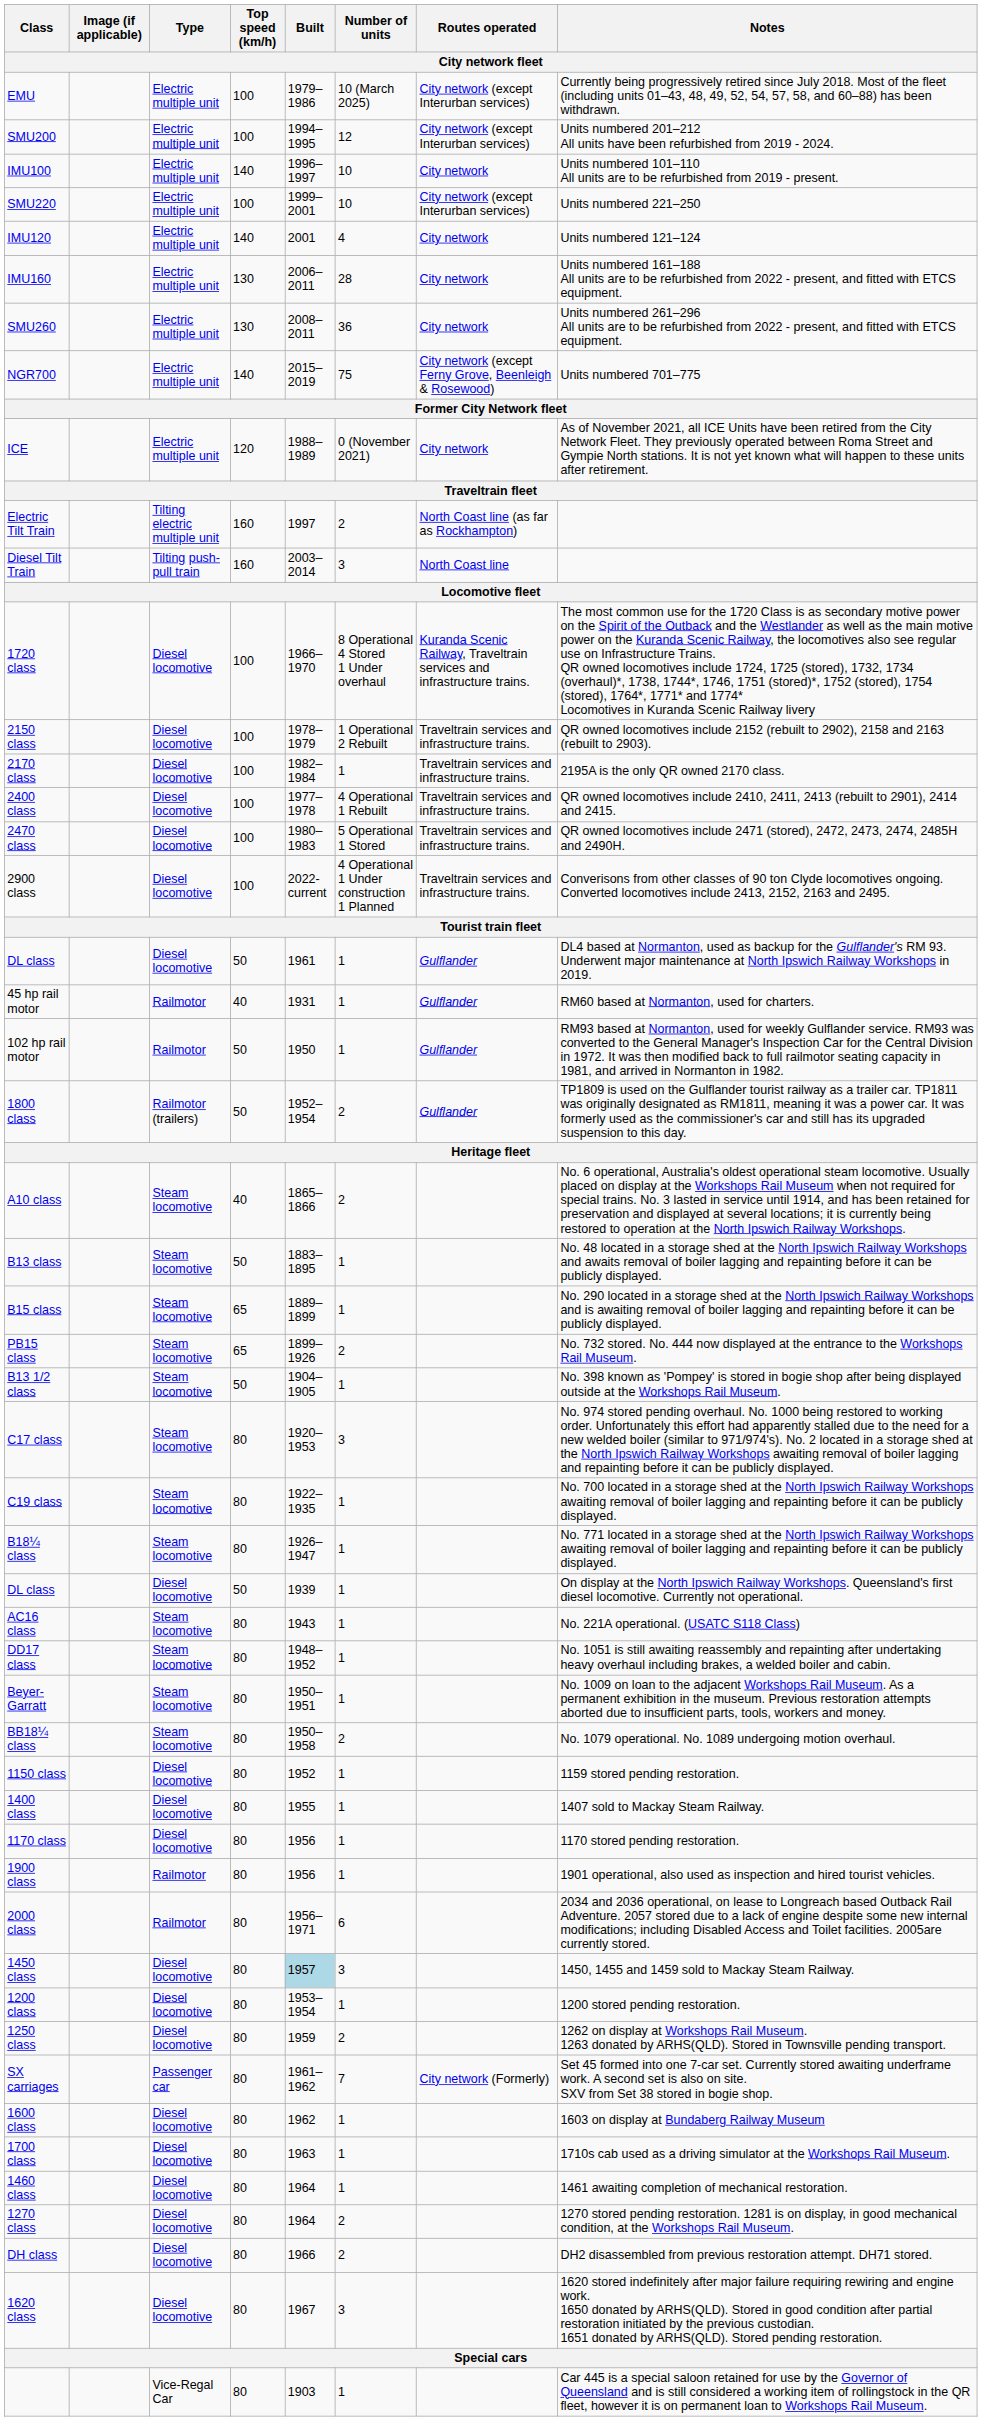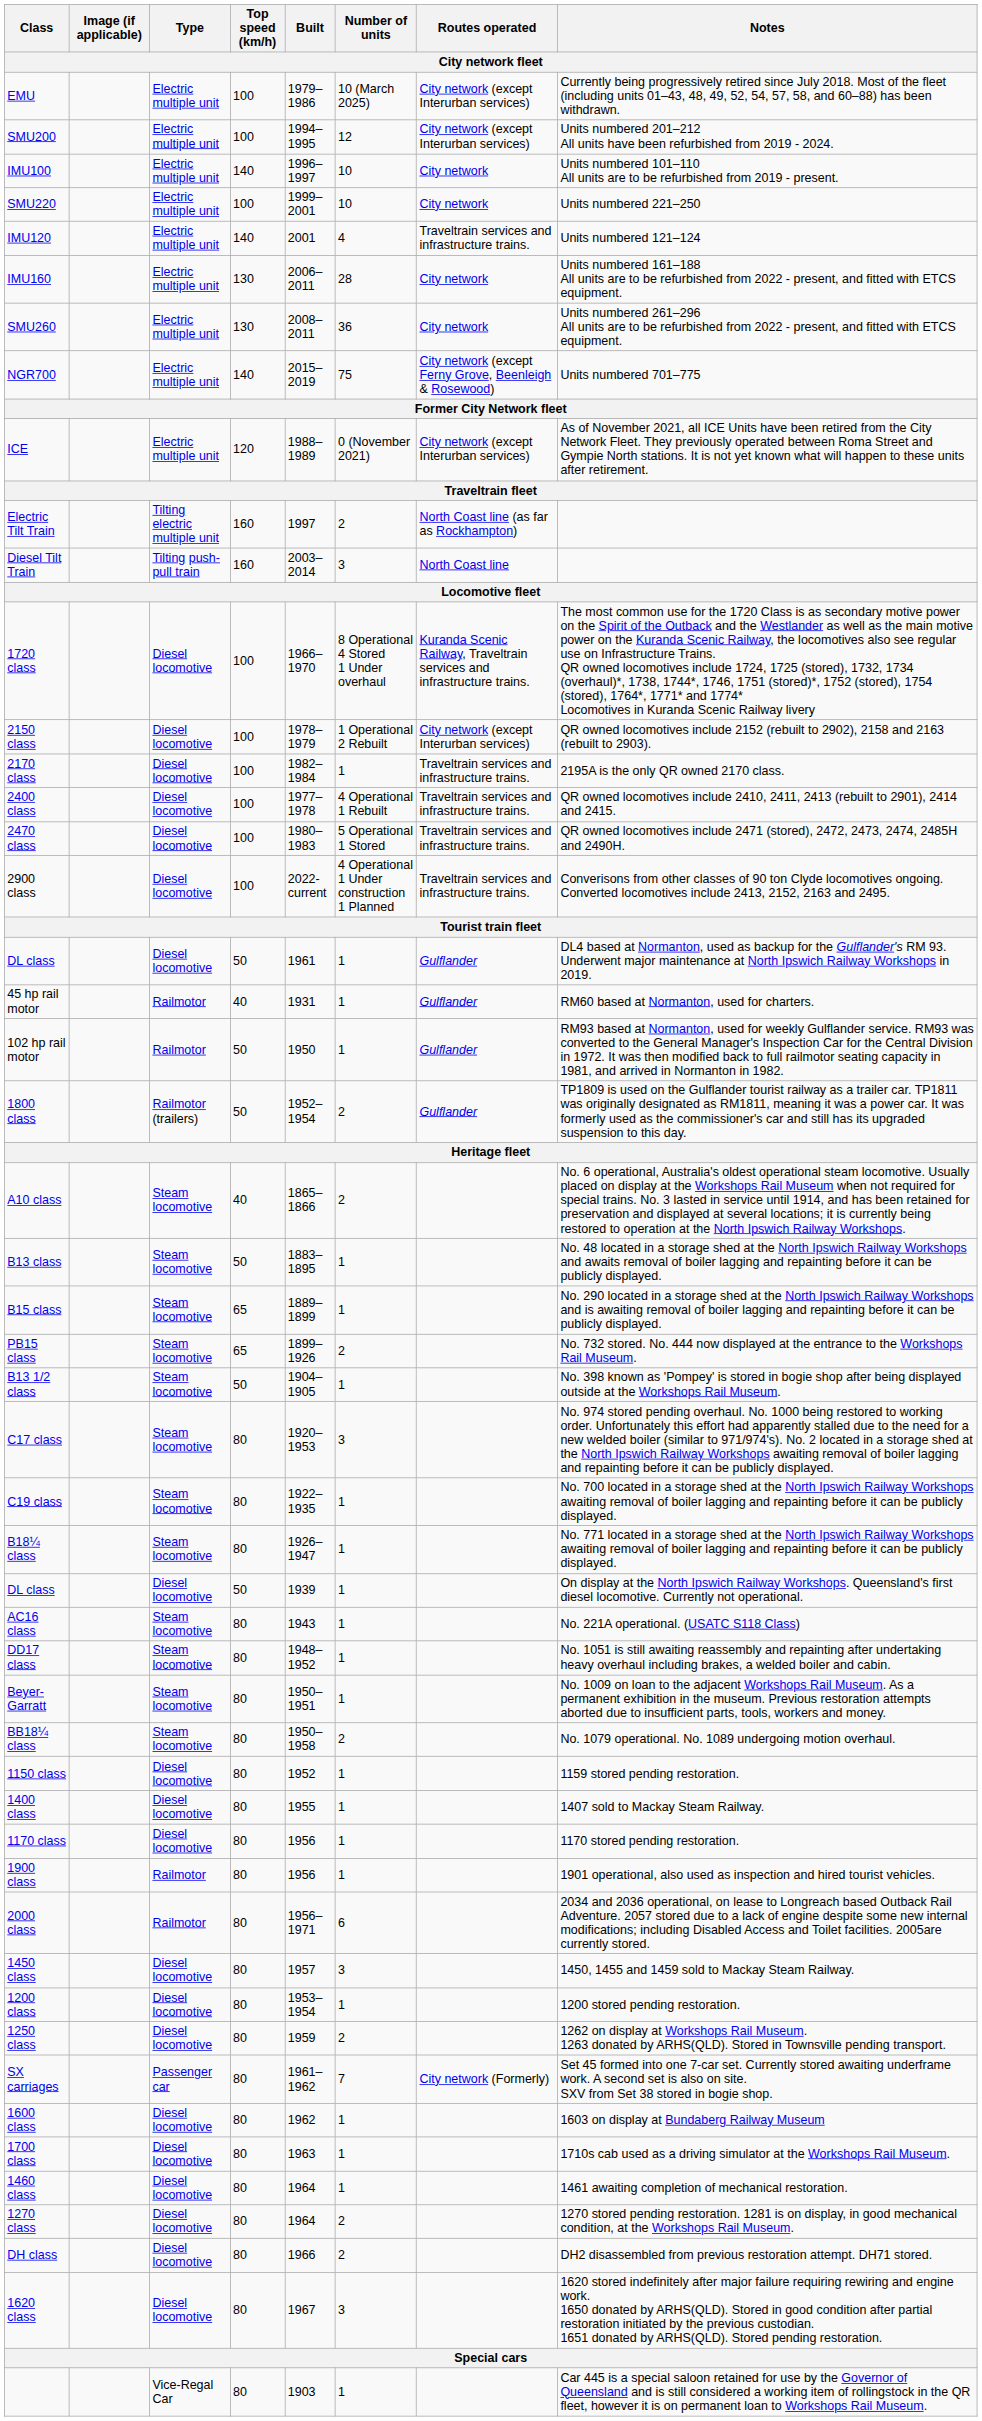 <table class="wikitable sortable">
 <tr>
 <th>Class</th>
 <th>Image (if applicable)</th>
 <th>Type</th>
 <th>Top speed (km/h)</th>
 <th>Built</th>
 <th>Number of       units</th>
 <th>Routes operated</th>
 <th>Notes</th>
 </tr>
 <tr>
 <th colspan="8">City network fleet</th>
 </tr>
 <tr>
 <td><a href='#'>EMU</a></td>
 <td></td>
 <td><a href='#'>Electric multiple unit</a></td>
 <td>100</td>
 <td>1979–1986</td>
 <td>10 (March 2025)</td>
 <td><a href='#'>City network</a> (except Interurban services)</td>
 <td>Currently being progressively retired since July 2018. Most of the fleet (including units 01–43, 48, 49, 52, 54, 57, 58, and 60–88) has been withdrawn.</td>
 </tr>
 <tr>
 <td><a href='#'>SMU200</a></td>
 <td></td>
 <td><a href='#'>Electric multiple unit</a></td>
 <td>100</td>
 <td>1994–1995</td>
 <td>12</td>
 <td><a href='#'>City network</a> (except Interurban services)</td>
 <td>Units numbered 201–212<br>All units have been refurbished from 2019 - 2024.</td>
 </tr>
 <tr>
 <td><a href='#'>IMU100</a></td>
 <td></td>
 <td><a href='#'>Electric multiple unit</a></td>
 <td>140</td>
 <td>1996–1997</td>
 <td>10</td>
 <td><a href='#'>City network</a></td>
 <td>Units numbered 101–110<br>All units are to be refurbished from 2019 - present.</td>
 </tr>
 <tr>
 <td><a href='#'>SMU220</a></td>
 <td></td>
 <td><a href='#'>Electric multiple unit</a></td>
 <td>100</td>
 <td>1999–2001</td>
 <td>10</td>
-<td><a href='#'>City network</a> (except Interurban services)</td>
+<td><a href='#'>City network</a></td>
 <td>Units numbered 221–250</td>
 </tr>
 <tr>
 <td><a href='#'>IMU120</a></td>
 <td></td>
 <td><a href='#'>Electric multiple unit</a></td>
 <td>140</td>
 <td>2001</td>
 <td>4</td>
-<td><a href='#'>City network</a></td>
+<td>Traveltrain services and infrastructure trains.</td>
 <td>Units numbered 121–124</td>
 </tr>
 <tr>
 <td><a href='#'>IMU160</a></td>
 <td></td>
 <td><a href='#'>Electric multiple unit</a></td>
 <td>130</td>
 <td>2006–2011</td>
 <td>28</td>
 <td><a href='#'>City network</a></td>
 <td>Units numbered 161–188<br>All units are to be refurbished from 2022 - present, and fitted with ETCS equipment.</td>
 </tr>
 <tr>
 <td><a href='#'>SMU260</a></td>
 <td></td>
 <td><a href='#'>Electric multiple unit</a></td>
 <td>130</td>
 <td>2008–2011</td>
 <td>36</td>
 <td><a href='#'>City network</a></td>
 <td>Units numbered 261–296<br>All units are to be refurbished from 2022 - present, and fitted with ETCS equipment.</td>
 </tr>
 <tr>
 <td><a href='#'>NGR700</a></td>
 <td></td>
 <td><a href='#'>Electric multiple unit</a></td>
 <td>140</td>
 <td>2015–2019</td>
 <td>75</td>
 <td><a href='#'>City network</a> (except <a href='#'>Ferny Grove</a>, <a href='#'>Beenleigh</a> & <a href='#'>Rosewood</a>)</td>
 <td>Units numbered 701–775</td>
 </tr>
 <tr>
 <th colspan="8">Former City Network fleet</th>
 </tr>
 <tr>
 <td><a href='#'>ICE</a></td>
 <td></td>
 <td><a href='#'>Electric multiple unit</a></td>
 <td>120</td>
 <td>1988–1989</td>
 <td>0 (November 2021)</td>
-<td><a href='#'>City network</a></td>
+<td><a href='#'>City network</a> (except Interurban services)</td>
 <td>As of November 2021, all ICE Units have been retired from the City Network Fleet. They previously operated between Roma Street and Gympie North stations. It is not yet known what will happen to these units after retirement.</td>
 </tr>
 <tr>
 <th colspan="8">Traveltrain fleet</th>
 </tr>
 <tr>
 <td><a href='#'>Electric Tilt Train</a></td>
 <td></td>
 <td><a href='#'>Tilting</a> <a href='#'>electric multiple unit</a></td>
 <td>160</td>
 <td>1997</td>
 <td>2</td>
 <td><a href='#'>North Coast line</a> (as far as <a href='#'>Rockhampton</a>)</td>
 <td></td>
 </tr>
 <tr>
 <td><a href='#'>Diesel Tilt Train</a></td>
 <td></td>
 <td><a href='#'>Tilting</a> <a href='#'>push-pull train</a></td>
 <td>160</td>
 <td>2003–2014</td>
 <td>3</td>
 <td><a href='#'>North Coast line</a></td>
 </tr>
 <tr>
 <th colspan="8">Locomotive fleet</th>
 </tr>
 <tr>
 <td><a href='#'>1720 class</a></td>
 <td></td>
 <td><a href='#'>Diesel locomotive</a></td>
 <td>100</td>
 <td>1966–1970</td>
 <td>8 Operational<br>4 Stored<br>1 Under overhaul</td>
 <td><a href='#'>Kuranda Scenic Railway</a>, Traveltrain services and infrastructure trains.</td>
 <td>The most common use for the 1720 Class is as secondary motive power on the <a href='#'>Spirit of the Outback</a> and the <a href='#'>Westlander</a> as well as the main motive power on the <a href='#'>Kuranda Scenic Railway</a>, the locomotives also see regular use on Infrastructure Trains.<br>QR owned locomotives include 1724, 1725 (stored), 1732, 1734 (overhaul)*, 1738, 1744*, 1746, 1751 (stored)*, 1752 (stored), 1754 (stored), 1764*, 1771* and 1774*<br>Locomotives in Kuranda Scenic Railway livery</td>
 </tr>
 <tr>
 <td><a href='#'>2150 class</a></td>
 <td></td>
 <td><a href='#'>Diesel locomotive</a></td>
 <td>100</td>
 <td>1978–1979</td>
 <td>1 Operational<br>2 Rebuilt</td>
-<td>Traveltrain services and infrastructure trains.</td>
+<td><a href='#'>City network</a> (except Interurban services)</td>
 <td>QR owned locomotives include 2152 (rebuilt to 2902), 2158 and 2163 (rebuilt to 2903).</td>
 </tr>
 <tr>
 <td><a href='#'>2170 class</a></td>
 <td></td>
 <td><a href='#'>Diesel locomotive</a></td>
 <td>100</td>
 <td>1982–1984</td>
 <td>1</td>
 <td>Traveltrain services and infrastructure trains.</td>
 <td>2195A is the only QR owned 2170 class.</td>
 </tr>
 <tr>
 <td><a href='#'>2400 class</a></td>
 <td></td>
 <td><a href='#'>Diesel locomotive</a></td>
 <td>100</td>
 <td>1977–1978</td>
 <td>4 Operational<br>1 Rebuilt</td>
 <td>Traveltrain services and infrastructure trains.</td>
 <td>QR owned locomotives include 2410, 2411, 2413 (rebuilt to 2901), 2414 and 2415.</td>
 </tr>
 <tr>
 <td><a href='#'>2470 class</a></td>
 <td></td>
 <td><a href='#'>Diesel locomotive</a></td>
 <td>100</td>
 <td>1980–1983</td>
 <td>5 Operational<br>1 Stored</td>
 <td>Traveltrain services and infrastructure trains.</td>
 <td>QR owned locomotives include 2471 (stored), 2472, 2473, 2474, 2485H and 2490H.</td>
 </tr>
 <tr>
 <td>2900 class</td>
 <td></td>
 <td><a href='#'>Diesel locomotive</a></td>
 <td>100</td>
 <td>2022-current</td>
 <td>4 Operational<br>1 Under construction<br>1 Planned</td>
 <td>Traveltrain services and infrastructure trains.</td>
 <td>Converisons from other classes of 90 ton Clyde locomotives ongoing. Converted locomotives include 2413, 2152, 2163 and 2495.</td>
 </tr>
 <tr>
 <th colspan="8">Tourist train fleet</th>
 </tr>
 <tr>
 <td><a href='#'>DL class</a></td>
 <td></td>
 <td><a href='#'>Diesel locomotive</a></td>
 <td>50</td>
 <td>1961</td>
 <td>1</td>
 <td><em><a href='#'>Gulflander</a></em></td>
 <td>DL4 based at <a href='#'>Normanton</a>, used as backup for the <em><a href='#'>Gulflander</a>'s</em> RM 93. Underwent major maintenance at <a href='#'>North Ipswich Railway Workshops</a> in 2019.</td>
 </tr>
 <tr>
 <td>45 hp rail motor</td>
 <td></td>
 <td><a href='#'>Railmotor</a></td>
 <td>40</td>
 <td>1931</td>
 <td>1</td>
 <td><em><a href='#'>Gulflander</a></em></td>
 <td>RM60 based at <a href='#'>Normanton</a>, used for charters.</td>
 </tr>
 <tr>
 <td>102 hp rail motor</td>
 <td></td>
 <td><a href='#'>Railmotor</a></td>
 <td>50</td>
 <td>1950</td>
 <td>1</td>
 <td><em><a href='#'>Gulflander</a></em></td>
 <td>RM93 based at <a href='#'>Normanton</a>, used for weekly Gulflander service. RM93 was converted to the General Manager's Inspection Car for the Central Division in 1972. It was then modified back to full railmotor seating capacity in 1981, and arrived in Normanton in 1982. </td>
 </tr>
 <tr>
 <td><a href='#'>1800 class</a></td>
 <td></td>
 <td><a href='#'>Railmotor</a> (trailers)</td>
 <td>50</td>
 <td>1952–1954</td>
 <td>2</td>
 <td><em><a href='#'>Gulflander</a></em></td>
 <td>TP1809 is used on the Gulflander tourist railway as a trailer car. TP1811 was originally designated as RM1811, meaning it was a power car. It was formerly used as the commissioner's car and still has its upgraded suspension to this day.</td>
 </tr>
 <tr>
 <th colspan="8">Heritage fleet</th>
 </tr>
 <tr>
 <td><a href='#'>A10 class</a></td>
 <td></td>
 <td><a href='#'>Steam locomotive</a></td>
 <td>40</td>
 <td>1865–1866</td>
 <td>2</td>
 <td></td>
 <td>No. 6 operational, Australia's oldest operational steam locomotive. Usually placed on display at the <a href='#'>Workshops Rail Museum</a> when not required for special trains. No. 3 lasted in service until 1914, and has been retained for preservation and displayed at several locations; it is currently being restored to operation at the <a href='#'>North Ipswich Railway Workshops</a>.</td>
 </tr>
 <tr>
 <td><a href='#'>B13 class</a></td>
 <td></td>
 <td><a href='#'>Steam locomotive</a></td>
 <td>50</td>
 <td>1883–1895</td>
 <td>1</td>
 <td></td>
 <td>No. 48 located in a storage shed at the <a href='#'>North Ipswich Railway Workshops</a> and awaits removal of boiler lagging and repainting before it can be publicly displayed.</td>
 </tr>
 <tr>
 <td><a href='#'>B15 class</a></td>
 <td></td>
 <td><a href='#'>Steam locomotive</a></td>
 <td>65</td>
 <td>1889–1899</td>
 <td>1</td>
 <td></td>
 <td>No. 290 located in a storage shed at the <a href='#'>North Ipswich Railway Workshops</a> and is awaiting removal of boiler lagging and repainting before it can be publicly displayed.</td>
 </tr>
 <tr>
 <td><a href='#'>PB15 class</a></td>
 <td></td>
 <td><a href='#'>Steam locomotive</a></td>
 <td>65</td>
 <td>1899–1926</td>
 <td>2</td>
 <td></td>
 <td>No. 732 stored. No. 444 now displayed at the entrance to the <a href='#'>Workshops Rail Museum</a>.</td>
 </tr>
 <tr>
 <td><a href='#'>B13 1/2 class</a></td>
 <td></td>
 <td><a href='#'>Steam locomotive</a></td>
 <td>50</td>
 <td>1904–1905</td>
 <td>1</td>
 <td></td>
 <td>No. 398 known as 'Pompey' is stored in bogie shop after being displayed outside at the <a href='#'>Workshops Rail Museum</a>.</td>
 </tr>
 <tr>
 <td><a href='#'>C17 class</a></td>
 <td></td>
 <td><a href='#'>Steam locomotive</a></td>
 <td>80</td>
 <td>1920–1953</td>
 <td>3</td>
 <td></td>
 <td>No. 974 stored pending overhaul. No. 1000 being restored to working order. Unfortunately this effort had apparently stalled due to the need for a new welded boiler (similar to 971/974's). No. 2 located in a storage shed at the <a href='#'>North Ipswich Railway Workshops</a> awaiting removal of boiler lagging and repainting before it can be publicly displayed.</td>
 </tr>
 <tr>
 <td><a href='#'>C19 class</a></td>
 <td></td>
 <td><a href='#'>Steam locomotive</a></td>
 <td>80</td>
 <td>1922–1935</td>
 <td>1</td>
 <td></td>
 <td>No. 700 located in a storage shed at the <a href='#'>North Ipswich Railway Workshops</a> awaiting removal of boiler lagging and repainting before it can be publicly displayed.</td>
 </tr>
 <tr>
 <td><a href='#'>B18¼ class</a></td>
 <td></td>
 <td><a href='#'>Steam locomotive</a></td>
 <td>80</td>
 <td>1926–1947</td>
 <td>1</td>
 <td></td>
 <td>No. 771 located in a storage shed at the <a href='#'>North Ipswich Railway Workshops</a> awaiting removal of boiler lagging and repainting before it can be publicly displayed.</td>
 </tr>
 <tr>
 <td><a href='#'>DL class</a></td>
 <td></td>
 <td><a href='#'>Diesel locomotive</a></td>
 <td>50</td>
 <td>1939</td>
 <td>1</td>
 <td></td>
 <td>On display at the <a href='#'>North Ipswich Railway Workshops</a>. Queensland's first diesel locomotive. Currently not operational.</td>
 </tr>
 <tr>
 <td><a href='#'>AC16 class</a></td>
 <td></td>
 <td><a href='#'>Steam locomotive</a></td>
 <td>80</td>
 <td>1943</td>
 <td>1</td>
 <td></td>
 <td>No. 221A operational. (<a href='#'>USATC S118 Class</a>)</td>
 </tr>
 <tr>
 <td><a href='#'>DD17 class</a></td>
 <td></td>
 <td><a href='#'>Steam locomotive</a></td>
 <td>80</td>
 <td>1948–1952</td>
 <td>1</td>
 <td></td>
 <td>No. 1051 is still awaiting reassembly and repainting after undertaking heavy overhaul including brakes, a welded boiler and cabin.</td>
 </tr>
 <tr>
 <td><a href='#'>Beyer-Garratt</a></td>
 <td></td>
 <td><a href='#'>Steam locomotive</a></td>
 <td>80</td>
 <td>1950–1951</td>
 <td>1</td>
 <td></td>
 <td>No. 1009 on loan to the adjacent <a href='#'>Workshops Rail Museum</a>. As a permanent exhibition in the museum. Previous restoration attempts aborted due to insufficient parts, tools, workers and money.</td>
 </tr>
 <tr>
 <td><a href='#'>BB18¼ class</a></td>
 <td></td>
 <td><a href='#'>Steam locomotive</a></td>
 <td>80</td>
 <td>1950–1958</td>
 <td>2</td>
 <td></td>
 <td>No. 1079 operational. No. 1089 undergoing motion overhaul.</td>
 </tr>
 <tr>
 <td><a href='#'>1150 class</a></td>
 <td></td>
 <td><a href='#'>Diesel locomotive</a></td>
 <td>80</td>
 <td>1952</td>
 <td>1</td>
 <td></td>
 <td>1159 stored pending restoration.</td>
 </tr>
 <tr>
 <td><a href='#'>1400 class</a></td>
 <td></td>
 <td><a href='#'>Diesel locomotive</a></td>
 <td>80</td>
 <td>1955</td>
 <td>1</td>
 <td></td>
 <td>1407 sold to Mackay Steam Railway.</td>
 </tr>
 <tr>
 <td><a href='#'>1170 class</a></td>
 <td></td>
 <td><a href='#'>Diesel locomotive</a></td>
 <td>80</td>
 <td>1956</td>
 <td>1</td>
 <td></td>
 <td>1170 stored pending restoration.</td>
 </tr>
 <tr>
 <td><a href='#'>1900 class</a></td>
 <td></td>
 <td><a href='#'>Railmotor</a></td>
 <td>80</td>
 <td>1956</td>
 <td>1</td>
 <td></td>
 <td>1901 operational, also used as inspection and hired tourist vehicles.</td>
 </tr>
 <tr>
 <td><a href='#'>2000 class</a></td>
 <td></td>
 <td><a href='#'>Railmotor</a></td>
 <td>80</td>
 <td>1956–1971</td>
 <td>6</td>
 <td></td>
 <td>2034 and 2036 operational, on lease to Longreach based Outback Rail Adventure. 2057 stored due to a lack of engine despite some new internal modifications; including Disabled Access and Toilet facilities. 2005are currently stored.</td>
 </tr>
 <tr>
 <td><a href='#'>1450 class</a></td>
 <td></td>
 <td><a href='#'>Diesel locomotive</a></td>
 <td>80</td>
-<td style="background: lightblue;">1957</td>
+<td>1957</td>
 <td>3</td>
 <td></td>
 <td>1450, 1455 and 1459 sold to Mackay Steam Railway.</td>
 </tr>
 <tr>
 <td><a href='#'>1200 class</a></td>
 <td></td>
 <td><a href='#'>Diesel locomotive</a></td>
 <td>80</td>
 <td>1953–1954</td>
 <td>1</td>
 <td></td>
 <td>1200 stored pending restoration.</td>
 </tr>
 <tr>
 <td><a href='#'>1250 class</a></td>
 <td></td>
 <td><a href='#'>Diesel locomotive</a></td>
 <td>80</td>
 <td>1959</td>
 <td>2</td>
 <td></td>
 <td>1262 on display at <a href='#'>Workshops Rail Museum</a>.<br>1263 donated by ARHS(QLD). Stored in Townsville pending transport.</td>
 </tr>
 <tr>
 <td><a href='#'>SX carriages</a></td>
 <td></td>
 <td><a href='#'>Passenger car</a></td>
 <td>80</td>
 <td>1961–1962</td>
 <td>7</td>
 <td><a href='#'>City network</a> (Formerly)</td>
 <td>Set 45 formed into one 7-car set. Currently stored awaiting underframe work. A second set is also on site.<br>SXV from Set 38 stored in bogie shop.</td>
 </tr>
 <tr>
 <td><a href='#'>1600 class</a></td>
 <td></td>
 <td><a href='#'>Diesel locomotive</a></td>
 <td>80</td>
 <td>1962</td>
 <td>1</td>
 <td></td>
 <td>1603 on display at <a href='#'>Bundaberg Railway Museum</a></td>
 </tr>
 <tr>
 <td><a href='#'>1700 class</a></td>
 <td></td>
 <td><a href='#'>Diesel locomotive</a></td>
 <td>80</td>
 <td>1963</td>
 <td>1</td>
 <td></td>
 <td>1710s cab used as a driving simulator at the <a href='#'>Workshops Rail Museum</a>.</td>
 </tr>
 <tr>
 <td><a href='#'>1460 class</a></td>
 <td></td>
 <td><a href='#'>Diesel locomotive</a></td>
 <td>80</td>
 <td>1964</td>
 <td>1</td>
 <td></td>
 <td>1461 awaiting completion of mechanical restoration.</td>
 </tr>
 <tr>
 <td><a href='#'>1270 class</a></td>
 <td></td>
 <td><a href='#'>Diesel locomotive</a></td>
 <td>80</td>
 <td>1964</td>
 <td>2</td>
 <td></td>
 <td>1270 stored pending restoration. 1281 is on display, in good mechanical condition, at the <a href='#'>Workshops Rail Museum</a>.</td>
 </tr>
 <tr>
 <td><a href='#'>DH class</a></td>
 <td></td>
 <td><a href='#'>Diesel locomotive</a></td>
 <td>80</td>
 <td>1966</td>
 <td>2</td>
 <td></td>
 <td>DH2 disassembled from previous restoration attempt. DH71 stored.</td>
 </tr>
 <tr>
 <td><a href='#'>1620 class</a></td>
 <td></td>
 <td><a href='#'>Diesel locomotive</a></td>
 <td>80</td>
 <td>1967</td>
 <td>3</td>
 <td></td>
 <td>1620 stored indefinitely after major failure requiring rewiring and engine work.<br>1650 donated by ARHS(QLD). Stored in good condition after partial restoration initiated by the previous custodian.<br>1651 donated by ARHS(QLD). Stored pending restoration.</td>
 </tr>
 <tr>
 <th colspan="8">Special cars</th>
 </tr>
 <tr>
 <td></td>
 <td></td>
 <td>Vice-Regal Car</td>
 <td>80</td>
 <td>1903</td>
 <td>1</td>
 <td></td>
 <td>Car 445 is a special saloon retained for use by the <a href='#'>Governor of Queensland</a> and is still considered a working item of rollingstock in the QR fleet, however it is on permanent loan to <a href='#'>Workshops Rail Museum</a>.</td>
 </tr>
 </table>
